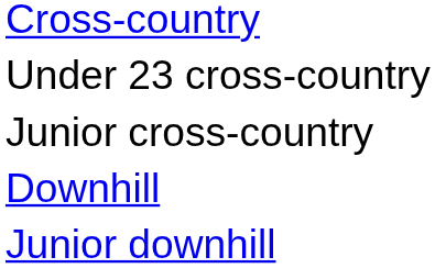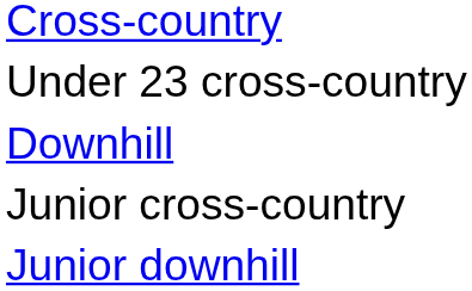 <table>
 <tr>
 <td><a href='#'>Cross-country</a></td>
 <td></td>
 <td></td>
 <td></td>
 </tr>
 <tr>
 <td>Under 23 cross-country</td>
 <td></td>
 <td></td>
 <td></td>
 </tr>
 <tr>
-<td>Junior cross-country</td>
+<td><a href='#'>Downhill</a><br></td>
 <td></td>
 <td></td>
 <td></td>
 </tr>
 <tr>
-<td><a href='#'>Downhill</a><br></td>
+<td>Junior cross-country</td>
 <td></td>
 <td></td>
 <td></td>
 </tr>
 <tr>
 <td><a href='#'>Junior downhill</a></td>
 <td></td>
 <td></td>
 <td></td>
 </tr>
 <tr>
 </tr>
 </table>
